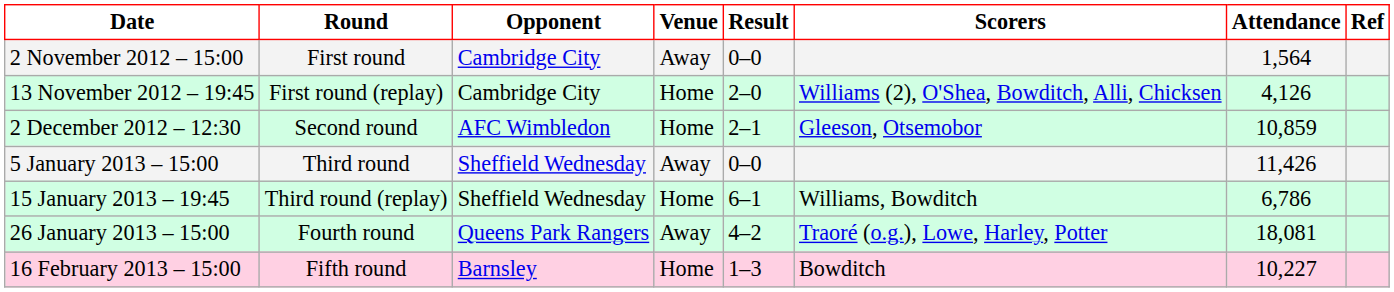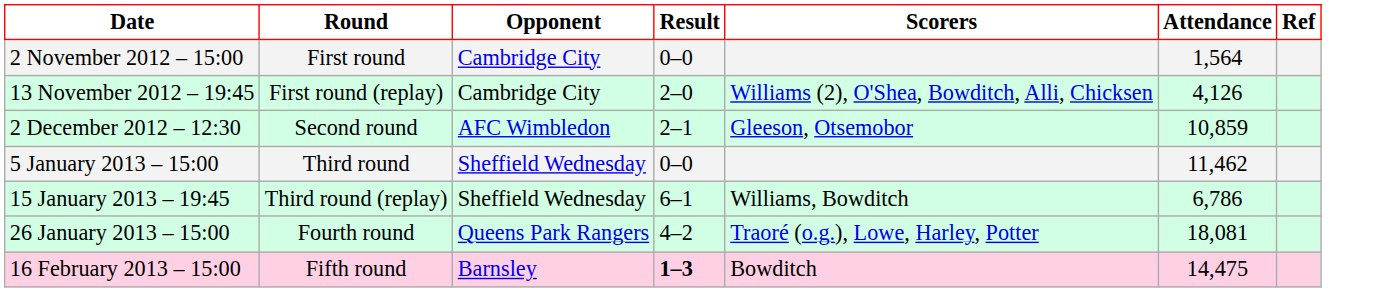 <table class="wikitable">
 <tr>
 <th style="background:#FFFFFF; color:black; border:1px solid red;">Date</th>
 <th style="background:#FFFFFF; color:black; border:1px solid red;">Round</th>
 <th style="background:#FFFFFF; color:black; border:1px solid red;">Opponent</th>
-<th style="background:#FFFFFF; color:black; border:1px solid red;">Venue</th>
 <th style="background:#FFFFFF; color:black; border:1px solid red;">Result</th>
 <th style="background:#FFFFFF; color:black; border:1px solid red;">Scorers</th>
 <th style="background:#FFFFFF; color:black; border:1px solid red;">Attendance</th>
 <th style="background:#FFFFFF; color:black; border:1px solid red;">Ref</th>
 </tr>
 <tr bgcolor = "#f3f3f3">
 <td>2 November 2012 – 15:00</td>
 <td align="center">First round</td>
 <td><a href='#'>Cambridge City</a></td>
-<td>Away</td>
 <td>0–0</td>
 <td> </td>
 <td align="center">1,564</td>
 <td></td>
 </tr>
 <tr bgcolor = "#d0ffe3">
 <td>13 November 2012 – 19:45</td>
 <td align="center">First round (replay)</td>
 <td>Cambridge City</td>
-<td>Home</td>
 <td>2–0</td>
 <td><a href='#'>Williams</a> (2), <a href='#'>O'Shea</a>, <a href='#'>Bowditch</a>, <a href='#'>Alli</a>, <a href='#'>Chicksen</a></td>
 <td align="center">4,126</td>
 <td></td>
 </tr>
 <tr bgcolor = "#d0ffe3">
 <td>2 December 2012 – 12:30</td>
 <td align="center">Second round</td>
 <td><a href='#'>AFC Wimbledon</a></td>
-<td>Home</td>
 <td>2–1</td>
 <td><a href='#'>Gleeson</a>, <a href='#'>Otsemobor</a></td>
 <td align="center">10,859</td>
 <td></td>
 </tr>
 <tr bgcolor = "#f3f3f3">
 <td>5 January 2013 – 15:00</td>
 <td align="center">Third round</td>
 <td><a href='#'>Sheffield Wednesday</a></td>
-<td>Away</td>
 <td>0–0</td>
 <td> </td>
-<td align="center">11,426</td>
+<td align="center">11,462</td>
 <td></td>
 </tr>
 <tr bgcolor = "#d0ffe3">
 <td>15 January 2013 – 19:45</td>
 <td align="center">Third round (replay)</td>
 <td>Sheffield Wednesday</td>
-<td>Home</td>
 <td>6–1</td>
 <td>Williams, Bowditch</td>
 <td align="center">6,786</td>
 <td></td>
 </tr>
 <tr bgcolor = "#d0ffe3">
 <td>26 January 2013 – 15:00</td>
 <td align="center">Fourth round</td>
 <td><a href='#'>Queens Park Rangers</a></td>
-<td>Away</td>
 <td>4–2</td>
 <td><a href='#'>Traoré</a> (<a href='#'>o.g.</a>), <a href='#'>Lowe</a>, <a href='#'>Harley</a>, <a href='#'>Potter</a></td>
 <td align="center">18,081</td>
 <td></td>
 </tr>
 <tr bgcolor = "#ffd0e3">
 <td>16 February 2013 – 15:00</td>
 <td align="center">Fifth round</td>
 <td><a href='#'>Barnsley</a></td>
-<td>Home</td>
-<td>1–3</td>
+<td><strong>1–3</strong></td>
 <td>Bowditch</td>
-<td align="center">10,227</td>
+<td align="center">14,475</td>
 <td></td>
 </tr>
 </table>
